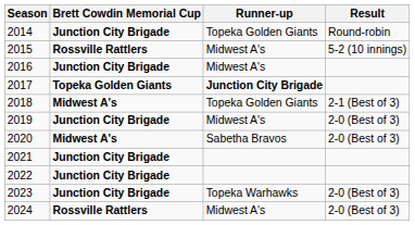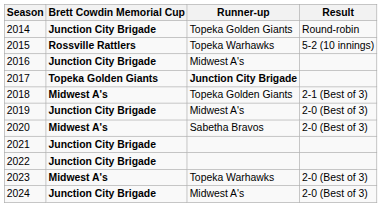 <table class="wikitable">
 <tr>
 <th>Season</th>
 <th><strong>Brett Cowdin Memorial Cup</strong></th>
 <th>Runner-up</th>
 <th>Result</th>
 </tr>
 <tr>
 <td>2014</td>
 <td><strong>Junction City Brigade</strong></td>
 <td>Topeka Golden Giants</td>
 <td>Round-robin</td>
 </tr>
 <tr>
 <td>2015</td>
 <td><strong>Rossville Rattlers</strong></td>
-<td>Midwest A's</td>
+<td>Topeka Warhawks</td>
 <td>5-2 (10 innings)</td>
 </tr>
 <tr>
 <td>2016</td>
 <td><strong>Junction City Brigade</strong></td>
 <td>Midwest A's</td>
 <td></td>
 </tr>
 <tr>
 <td>2017</td>
 <td><strong>Topeka Golden Giants</strong></td>
 <td><strong>Junction City Brigade</strong></td>
 <td></td>
 </tr>
 <tr>
 <td>2018</td>
 <td><strong>Midwest A's</strong></td>
 <td>Topeka Golden Giants</td>
 <td>2-1 (Best of 3)</td>
 </tr>
 <tr>
 <td>2019</td>
 <td><strong>Junction City Brigade</strong></td>
 <td>Midwest A's</td>
 <td>2-0 (Best of 3)</td>
 </tr>
 <tr>
 <td>2020</td>
 <td><strong>Midwest A's</strong></td>
 <td>Sabetha Bravos</td>
 <td>2-0 (Best of 3)</td>
 </tr>
 <tr>
 <td>2021</td>
 <td><strong>Junction City Brigade</strong></td>
 <td></td>
 <td></td>
 </tr>
 <tr>
 <td>2022</td>
 <td><strong>Junction City Brigade</strong></td>
 <td></td>
 <td></td>
 </tr>
 <tr>
 <td>2023</td>
-<td><strong>Junction City Brigade</strong></td>
+<td><strong>Midwest A's</strong></td>
 <td>Topeka Warhawks</td>
 <td>2-0 (Best of 3)</td>
 </tr>
 <tr>
 <td>2024</td>
-<td><strong>Rossville Rattlers</strong></td>
+<td><strong>Junction City Brigade</strong></td>
 <td>Midwest A's</td>
 <td>2-0 (Best of 3)</td>
 </tr>
 </table>
